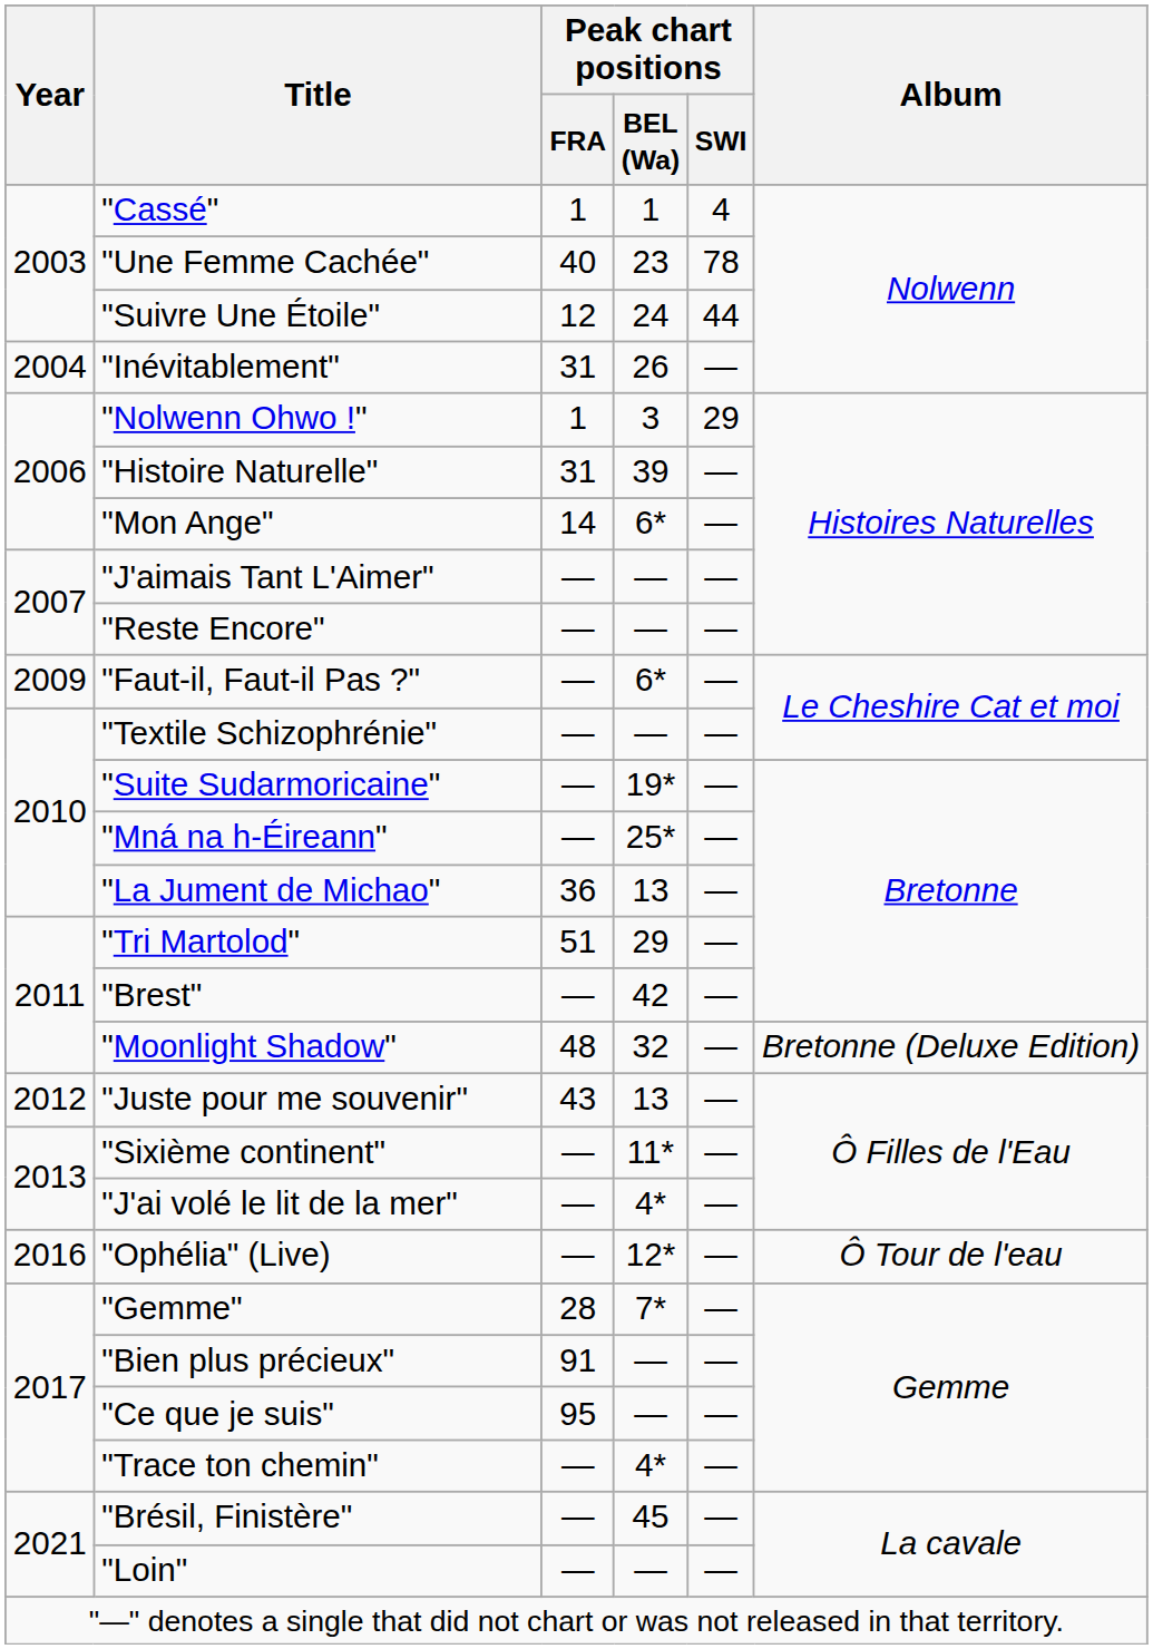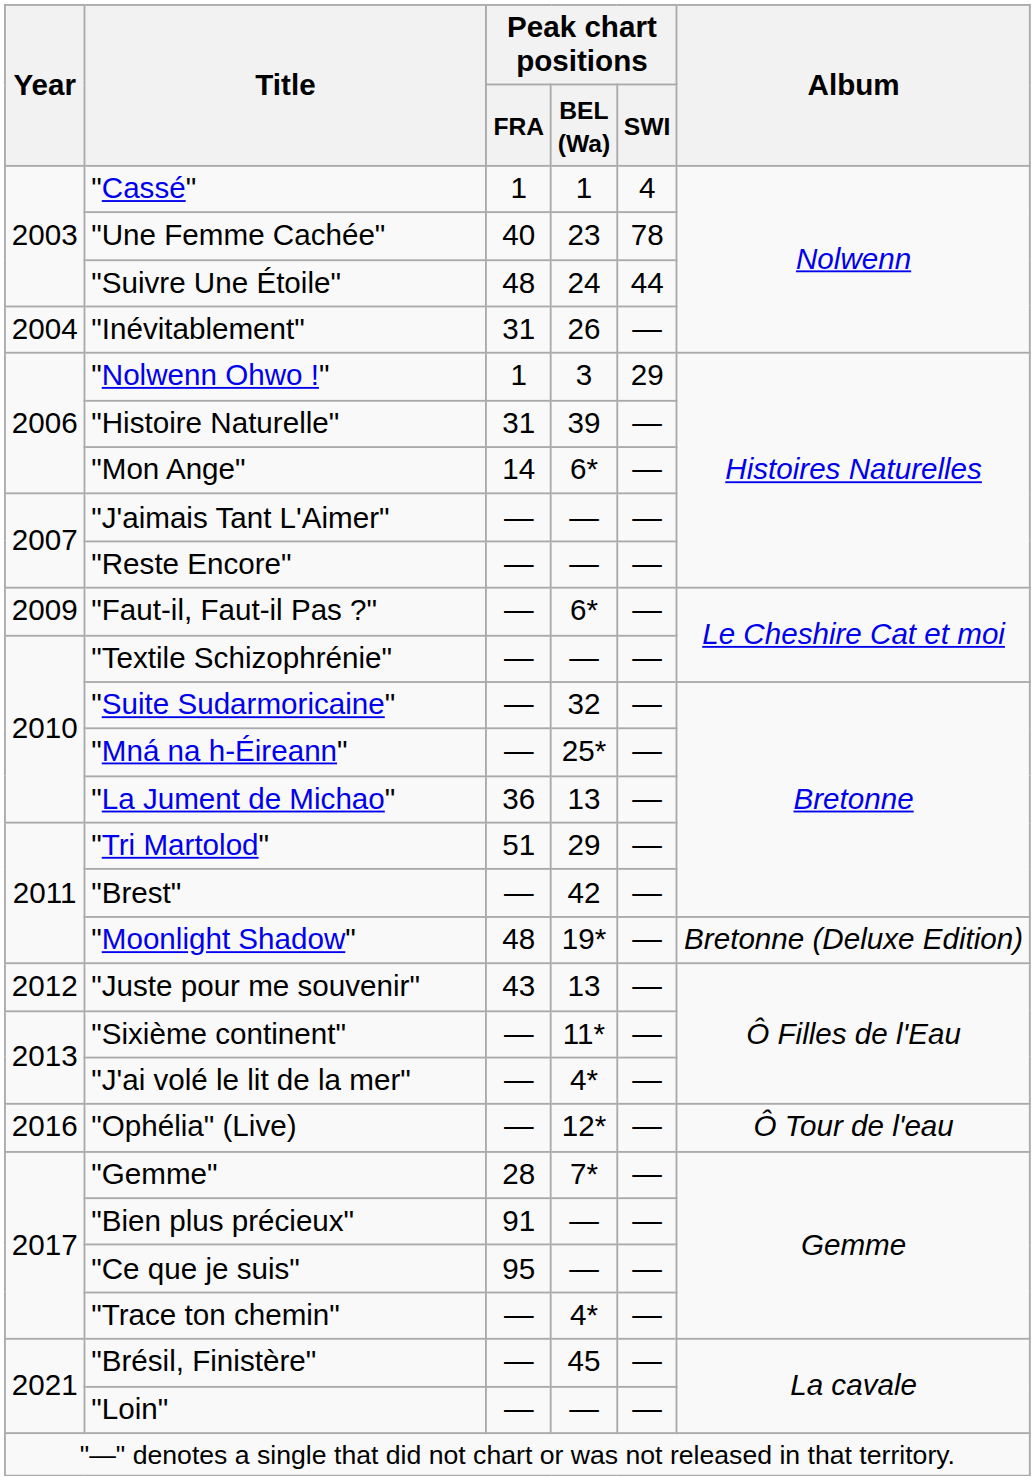 <table class="wikitable">
 <tr>
 <th width="20" rowspan="2">Year</th>
 <th width="210" rowspan="2">Title</th>
 <th align="center" colspan="3">Peak chart positions</th>
 <th align="center" rowspan="2">Album</th>
 </tr>
 <tr>
 <th width="15"><small>FRA</small><br></th>
 <th width="15"><small>BEL <br> (Wa)</small><br></th>
 <th width="15"><small>SWI</small><br></th>
 </tr>
 <tr>
 <td align="center" rowspan="3">2003</td>
 <td>"<a href='#'>Cassé</a>"</td>
 <td align="center">1</td>
 <td align="center">1</td>
 <td align="center">4</td>
 <td align="center" rowspan="4"><em><a href='#'>Nolwenn</a></em></td>
 </tr>
 <tr>
 <td>"Une Femme Cachée"</td>
 <td align="center">40</td>
 <td align="center">23</td>
 <td align="center">78</td>
 </tr>
 <tr>
 <td>"Suivre Une Étoile"</td>
-<td align="center">12</td>
+<td align="center">48</td>
 <td align="center">24</td>
 <td align="center">44</td>
 </tr>
 <tr>
 <td>2004</td>
 <td>"Inévitablement"</td>
 <td align="center">31</td>
 <td align="center">26</td>
 <td align="center">—</td>
 </tr>
 <tr>
 <td align="center" rowspan="3">2006</td>
 <td>"<a href='#'>Nolwenn Ohwo !</a>"</td>
 <td align="center">1</td>
 <td align="center">3</td>
 <td align="center">29</td>
 <td align="center" rowspan="5"><em><a href='#'>Histoires Naturelles</a></em></td>
 </tr>
 <tr>
 <td>"Histoire Naturelle"</td>
 <td align="center">31</td>
 <td align="center">39</td>
 <td align="center">—</td>
 </tr>
 <tr>
 <td>"Mon Ange"</td>
 <td align="center">14</td>
 <td align="center">6*</td>
 <td align="center">—</td>
 </tr>
 <tr>
 <td align="center" rowspan="2">2007</td>
 <td>"J'aimais Tant L'Aimer"</td>
 <td align="center">—</td>
 <td align="center">—</td>
 <td align="center">—</td>
 </tr>
 <tr>
 <td>"Reste Encore"</td>
 <td align="center">—</td>
 <td align="center">—</td>
 <td align="center">—</td>
 </tr>
 <tr>
 <td>2009</td>
 <td>"Faut-il, Faut-il Pas ?"</td>
 <td align="center">—</td>
 <td align="center">6*</td>
 <td align="center">—</td>
 <td align="center" rowspan="2"><em><a href='#'>Le Cheshire Cat et moi</a></em></td>
 </tr>
 <tr>
 <td align="center" rowspan="4">2010</td>
 <td>"Textile Schizophrénie"</td>
 <td align="center">—</td>
 <td align="center">—</td>
 <td align="center">—</td>
 </tr>
 <tr>
 <td>"<a href='#'>Suite Sudarmoricaine</a>"</td>
 <td align="center">—</td>
-<td align="center">19*</td>
+<td align="center">32</td>
 <td align="center">—</td>
 <td align="center" rowspan="5"><em><a href='#'>Bretonne</a></em></td>
 </tr>
 <tr>
 <td>"<a href='#'>Mná na h-Éireann</a>"</td>
 <td align="center">—</td>
 <td align="center">25*</td>
 <td align="center">—</td>
 </tr>
 <tr>
 <td>"<a href='#'>La Jument de Michao</a>"</td>
 <td align="center">36</td>
 <td align="center">13</td>
 <td align="center">—</td>
 </tr>
 <tr>
 <td align="center" rowspan="3">2011</td>
 <td>"<a href='#'>Tri Martolod</a>"</td>
 <td align="center">51</td>
 <td align="center">29</td>
 <td align="center">—</td>
 </tr>
 <tr>
 <td>"Brest"</td>
 <td align="center">—</td>
 <td align="center">42</td>
 <td align="center">—</td>
 </tr>
 <tr>
 <td>"<a href='#'>Moonlight Shadow</a>"</td>
 <td align="center">48</td>
-<td align="center">32</td>
+<td align="center">19*</td>
 <td align="center">—</td>
 <td align="center"><em>Bretonne (Deluxe Edition)</em></td>
 </tr>
 <tr>
 <td align="center">2012</td>
 <td>"Juste pour me souvenir"</td>
 <td align="center">43</td>
 <td align="center">13</td>
 <td align="center">—</td>
 <td align="center" rowspan="3"><em>Ô Filles de l'Eau</em></td>
 </tr>
 <tr>
 <td align="center" rowspan="2">2013</td>
 <td>"Sixième continent"</td>
 <td align="center">—</td>
 <td align="center">11*</td>
 <td align="center">—</td>
 </tr>
 <tr>
 <td>"J'ai volé le lit de la mer"</td>
 <td align="center">—</td>
 <td align="center">4*</td>
 <td align="center">—</td>
 </tr>
 <tr>
 <td align="center">2016</td>
 <td>"Ophélia" (Live)</td>
 <td align="center">—</td>
 <td align="center">12*</td>
 <td align="center">—</td>
 <td align="center"><em>Ô Tour de l'eau</em></td>
 </tr>
 <tr>
 <td align="center" rowspan="4">2017</td>
 <td>"Gemme"</td>
 <td align="center">28<br></td>
 <td align="center">7*</td>
 <td align="center">—</td>
 <td align="center" rowspan="4"><em>Gemme</em></td>
 </tr>
 <tr>
 <td>"Bien plus précieux"</td>
 <td align="center">91<br></td>
 <td align="center">—</td>
 <td align="center">—</td>
 </tr>
 <tr>
 <td>"Ce que je suis"</td>
 <td align="center">95<br></td>
 <td align="center">—</td>
 <td align="center">—</td>
 </tr>
 <tr>
 <td>"Trace ton chemin"</td>
 <td align="center">—</td>
 <td align="center">4*</td>
 <td align="center">—</td>
 </tr>
 <tr>
 <td align="center" rowspan="2">2021</td>
 <td>"Brésil, Finistère"</td>
 <td align="center">—</td>
 <td align="center">45</td>
 <td align="center">—</td>
 <td align="center" rowspan="2"><em>La cavale</em></td>
 </tr>
 <tr>
 <td>"Loin"</td>
 <td align="center">—</td>
 <td align="center">—</td>
 <td align="center">—</td>
 </tr>
 <tr>
 <td align="center" colspan="14" style="font-size: 90%">"—" denotes a single that did not chart or was not released in that territory.</td>
 </tr>
 </table>
